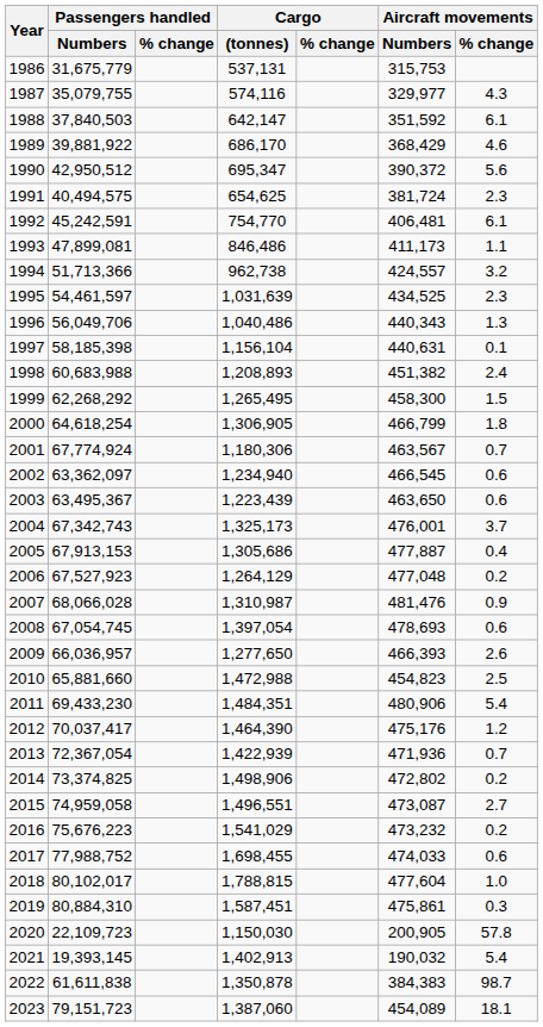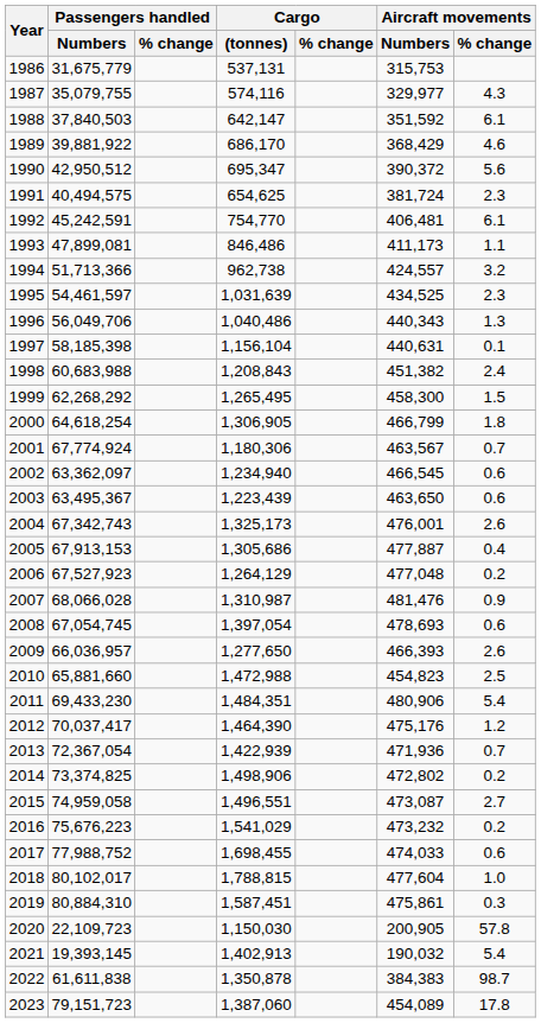 <table class="wikitable sortable sticky-header-multi" style="padding:0.5em; text-align:center">
 <tr>
 <th rowspan=2>Year</th>
 <th colspan=2>Passengers handled</th>
 <th colspan=2>Cargo</th>
 <th colspan=2>Aircraft movements</th>
 </tr>
 <tr>
 <th>Numbers</th>
 <th>% change</th>
 <th>(tonnes)</th>
 <th>% change</th>
 <th>Numbers</th>
 <th>% change</th>
 </tr>
 <tr>
 <td>1986</td>
 <td>31,675,779</td>
 <td></td>
 <td>537,131</td>
 <td></td>
 <td>315,753</td>
 <td></td>
 </tr>
 <tr>
 <td>1987</td>
 <td>35,079,755</td>
 <td></td>
 <td>574,116</td>
 <td></td>
 <td>329,977</td>
 <td> 4.3</td>
 </tr>
 <tr>
 <td>1988</td>
 <td>37,840,503</td>
 <td></td>
 <td>642,147</td>
 <td></td>
 <td>351,592</td>
 <td> 6.1</td>
 </tr>
 <tr>
 <td>1989</td>
 <td>39,881,922</td>
 <td></td>
 <td>686,170</td>
 <td></td>
 <td>368,429</td>
 <td> 4.6</td>
 </tr>
 <tr>
 <td>1990</td>
 <td>42,950,512</td>
 <td></td>
 <td>695,347</td>
 <td></td>
 <td>390,372</td>
 <td> 5.6</td>
 </tr>
 <tr>
 <td>1991</td>
 <td>40,494,575</td>
 <td></td>
 <td>654,625</td>
 <td></td>
 <td>381,724</td>
 <td> 2.3</td>
 </tr>
 <tr>
 <td>1992</td>
 <td>45,242,591</td>
 <td></td>
 <td>754,770</td>
 <td></td>
 <td>406,481</td>
 <td> 6.1</td>
 </tr>
 <tr>
 <td>1993</td>
 <td>47,899,081</td>
 <td></td>
 <td>846,486</td>
 <td></td>
 <td>411,173</td>
 <td> 1.1</td>
 </tr>
 <tr>
 <td>1994</td>
 <td>51,713,366</td>
 <td></td>
 <td>962,738</td>
 <td></td>
 <td>424,557</td>
 <td> 3.2</td>
 </tr>
 <tr>
 <td>1995</td>
 <td>54,461,597</td>
 <td></td>
 <td>1,031,639</td>
 <td></td>
 <td>434,525</td>
 <td> 2.3</td>
 </tr>
 <tr>
 <td>1996</td>
 <td>56,049,706</td>
 <td></td>
 <td>1,040,486</td>
 <td></td>
 <td>440,343</td>
 <td> 1.3</td>
 </tr>
 <tr>
 <td>1997</td>
 <td>58,185,398</td>
 <td></td>
 <td>1,156,104</td>
 <td></td>
 <td>440,631</td>
 <td> 0.1</td>
 </tr>
 <tr>
 <td>1998</td>
 <td>60,683,988</td>
 <td></td>
-<td>1,208,893</td>
+<td>1,208,843</td>
 <td></td>
 <td>451,382</td>
 <td> 2.4</td>
 </tr>
 <tr>
 <td>1999</td>
 <td>62,268,292</td>
 <td></td>
 <td>1,265,495</td>
 <td></td>
 <td>458,300</td>
 <td> 1.5</td>
 </tr>
 <tr>
 <td>2000</td>
 <td>64,618,254</td>
 <td></td>
 <td>1,306,905</td>
 <td></td>
 <td>466,799</td>
 <td> 1.8</td>
 </tr>
 <tr>
 <td>2001</td>
 <td>67,774,924</td>
 <td></td>
 <td>1,180,306</td>
 <td></td>
 <td>463,567</td>
 <td> 0.7</td>
 </tr>
 <tr>
 <td>2002</td>
 <td>63,362,097</td>
 <td></td>
 <td>1,234,940</td>
 <td></td>
 <td>466,545</td>
 <td> 0.6</td>
 </tr>
 <tr>
 <td>2003</td>
 <td>63,495,367</td>
 <td></td>
 <td>1,223,439</td>
 <td></td>
 <td>463,650</td>
 <td> 0.6</td>
 </tr>
 <tr>
 <td>2004</td>
 <td>67,342,743</td>
 <td></td>
 <td>1,325,173</td>
 <td></td>
 <td>476,001</td>
-<td> 3.7</td>
+<td> 2.6</td>
 </tr>
 <tr>
 <td>2005</td>
 <td>67,913,153</td>
 <td></td>
 <td>1,305,686</td>
 <td></td>
 <td>477,887</td>
 <td> 0.4</td>
 </tr>
 <tr>
 <td>2006</td>
 <td>67,527,923</td>
 <td></td>
 <td>1,264,129</td>
 <td></td>
 <td>477,048</td>
 <td> 0.2</td>
 </tr>
 <tr>
 <td>2007</td>
 <td>68,066,028</td>
 <td></td>
 <td>1,310,987</td>
 <td></td>
 <td>481,476</td>
 <td> 0.9</td>
 </tr>
 <tr>
 <td>2008</td>
 <td>67,054,745</td>
 <td></td>
 <td>1,397,054</td>
 <td></td>
 <td>478,693</td>
 <td> 0.6</td>
 </tr>
 <tr>
 <td>2009</td>
 <td>66,036,957</td>
 <td></td>
 <td>1,277,650</td>
 <td></td>
 <td>466,393</td>
 <td> 2.6</td>
 </tr>
 <tr>
 <td>2010</td>
 <td>65,881,660</td>
 <td> </td>
 <td>1,472,988</td>
 <td></td>
 <td>454,823</td>
 <td> 2.5</td>
 </tr>
 <tr>
 <td>2011</td>
 <td>69,433,230</td>
 <td> </td>
 <td>1,484,351</td>
 <td></td>
 <td>480,906</td>
 <td> 5.4</td>
 </tr>
 <tr>
 <td>2012</td>
 <td>70,037,417</td>
 <td> </td>
 <td>1,464,390</td>
 <td></td>
 <td>475,176</td>
 <td> 1.2</td>
 </tr>
 <tr>
 <td>2013</td>
 <td>72,367,054</td>
 <td> </td>
 <td>1,422,939</td>
 <td></td>
 <td>471,936</td>
 <td> 0.7</td>
 </tr>
 <tr>
 <td>2014</td>
 <td>73,374,825</td>
 <td> </td>
 <td>1,498,906</td>
 <td></td>
 <td>472,802</td>
 <td> 0.2</td>
 </tr>
 <tr>
 <td>2015</td>
 <td>74,959,058</td>
 <td> </td>
 <td>1,496,551</td>
 <td></td>
 <td>473,087</td>
 <td> 2.7</td>
 </tr>
 <tr>
 <td>2016</td>
 <td>75,676,223</td>
 <td> </td>
 <td>1,541,029</td>
 <td></td>
 <td>473,232</td>
 <td> 0.2</td>
 </tr>
 <tr>
 <td>2017</td>
 <td>77,988,752</td>
 <td> </td>
 <td>1,698,455</td>
 <td></td>
 <td>474,033</td>
 <td> 0.6</td>
 </tr>
 <tr>
 <td>2018</td>
 <td>80,102,017</td>
 <td> </td>
 <td>1,788,815</td>
 <td></td>
 <td>477,604</td>
 <td> 1.0</td>
 </tr>
 <tr>
 <td>2019</td>
 <td>80,884,310</td>
 <td> </td>
 <td>1,587,451</td>
 <td></td>
 <td>475,861</td>
 <td> 0.3</td>
 </tr>
 <tr>
 <td>2020</td>
 <td>22,109,723</td>
 <td> </td>
 <td>1,150,030</td>
 <td></td>
 <td>200,905</td>
 <td>57.8</td>
 </tr>
 <tr>
 <td>2021</td>
 <td>19,393,145</td>
 <td> </td>
 <td>1,402,913</td>
 <td></td>
 <td>190,032</td>
 <td>5.4</td>
 </tr>
 <tr>
 <td>2022</td>
 <td>61,611,838</td>
 <td> </td>
 <td>1,350,878</td>
 <td></td>
 <td>384,383</td>
 <td>98.7</td>
 </tr>
 <tr>
 <td>2023</td>
 <td>79,151,723</td>
 <td> </td>
 <td>1,387,060</td>
 <td></td>
 <td>454,089</td>
-<td>18.1</td>
+<td>17.8</td>
 </tr>
 </table>
